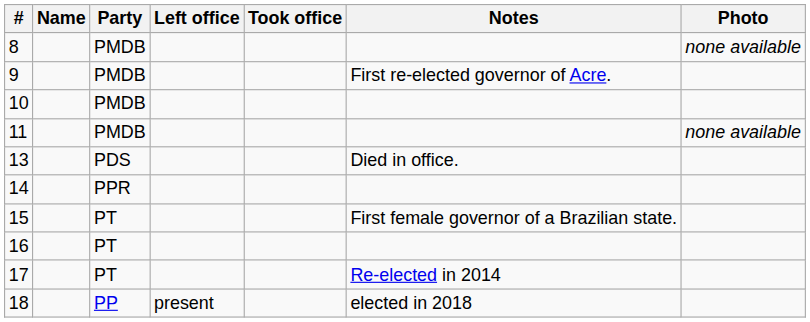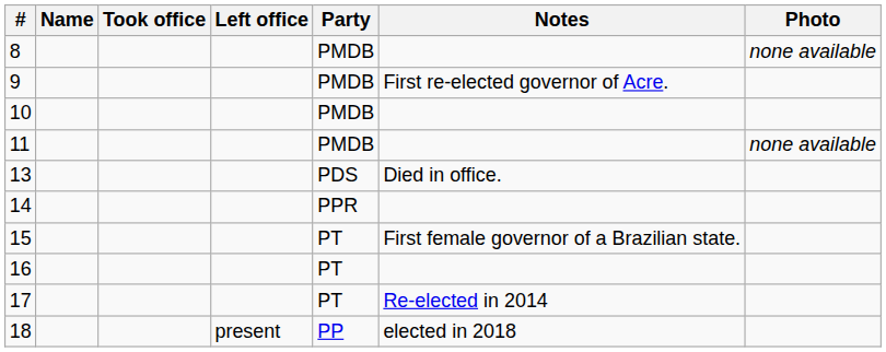 <table class="wikitable sortable">
 <tr>
 <th>#</th>
 <th>Name</th>
+<th>Took office</th>
+<th>Left office</th>
 <th>Party</th>
-<th>Left office</th>
-<th>Took office</th>
 <th class="unsortable">Notes</th>
 <th class="unsortable">Photo</th>
 </tr>
 <tr>
 <td>8</td>
 <td></td>
+<td> </td>
+<td></td>
 <td>PMDB </td>
-<td></td>
-<td> </td>
 <td></td>
 <td><em>none available</em></td>
 </tr>
 <tr>
 <td>9</td>
 <td></td>
-<td>PMDB</td>
 <td></td>
 <td></td>
+<td>PMDB</td>
 <td>First re-elected governor of <a href='#'>Acre</a>.</td>
 <td></td>
 </tr>
 <tr>
 <td>10</td>
 <td></td>
-<td>PMDB</td>
 <td></td>
 <td></td>
+<td>PMDB</td>
 <td></td>
 <td></td>
 </tr>
 <tr>
 <td>11</td>
 <td></td>
-<td>PMDB</td>
 <td></td>
 <td></td>
+<td>PMDB</td>
 <td></td>
 <td><em>none available</em></td>
 </tr>
 <tr>
 <td>13</td>
 <td></td>
+<td></td>
+<td> </td>
 <td>PDS </td>
-<td> </td>
-<td></td>
 <td>Died in office.</td>
 <td></td>
 </tr>
 <tr>
 <td>14</td>
 <td></td>
-<td>PPR </td>
 <td></td>
 <td></td>
+<td>PPR </td>
 <td></td>
 <td></td>
 </tr>
 <tr>
 <td>15</td>
 <td></td>
-<td>PT </td>
 <td></td>
 <td></td>
+<td>PT </td>
 <td>First female governor of a Brazilian state.</td>
 <td></td>
 </tr>
 <tr>
 <td>16</td>
 <td></td>
-<td>PT </td>
 <td></td>
 <td></td>
+<td>PT </td>
 <td></td>
 <td></td>
 </tr>
 <tr>
 <td>17</td>
 <td></td>
-<td>PT</td>
 <td></td>
 <td></td>
+<td>PT</td>
 <td><a href='#'>Re-elected</a> in 2014</td>
 <td></td>
 </tr>
 <tr>
 <td>18</td>
 <td></td>
+<td></td>
+<td>present</td>
 <td><a href='#'>PP</a></td>
-<td>present</td>
-<td></td>
 <td>elected in 2018</td>
 <td></td>
 </tr>
 </table>
